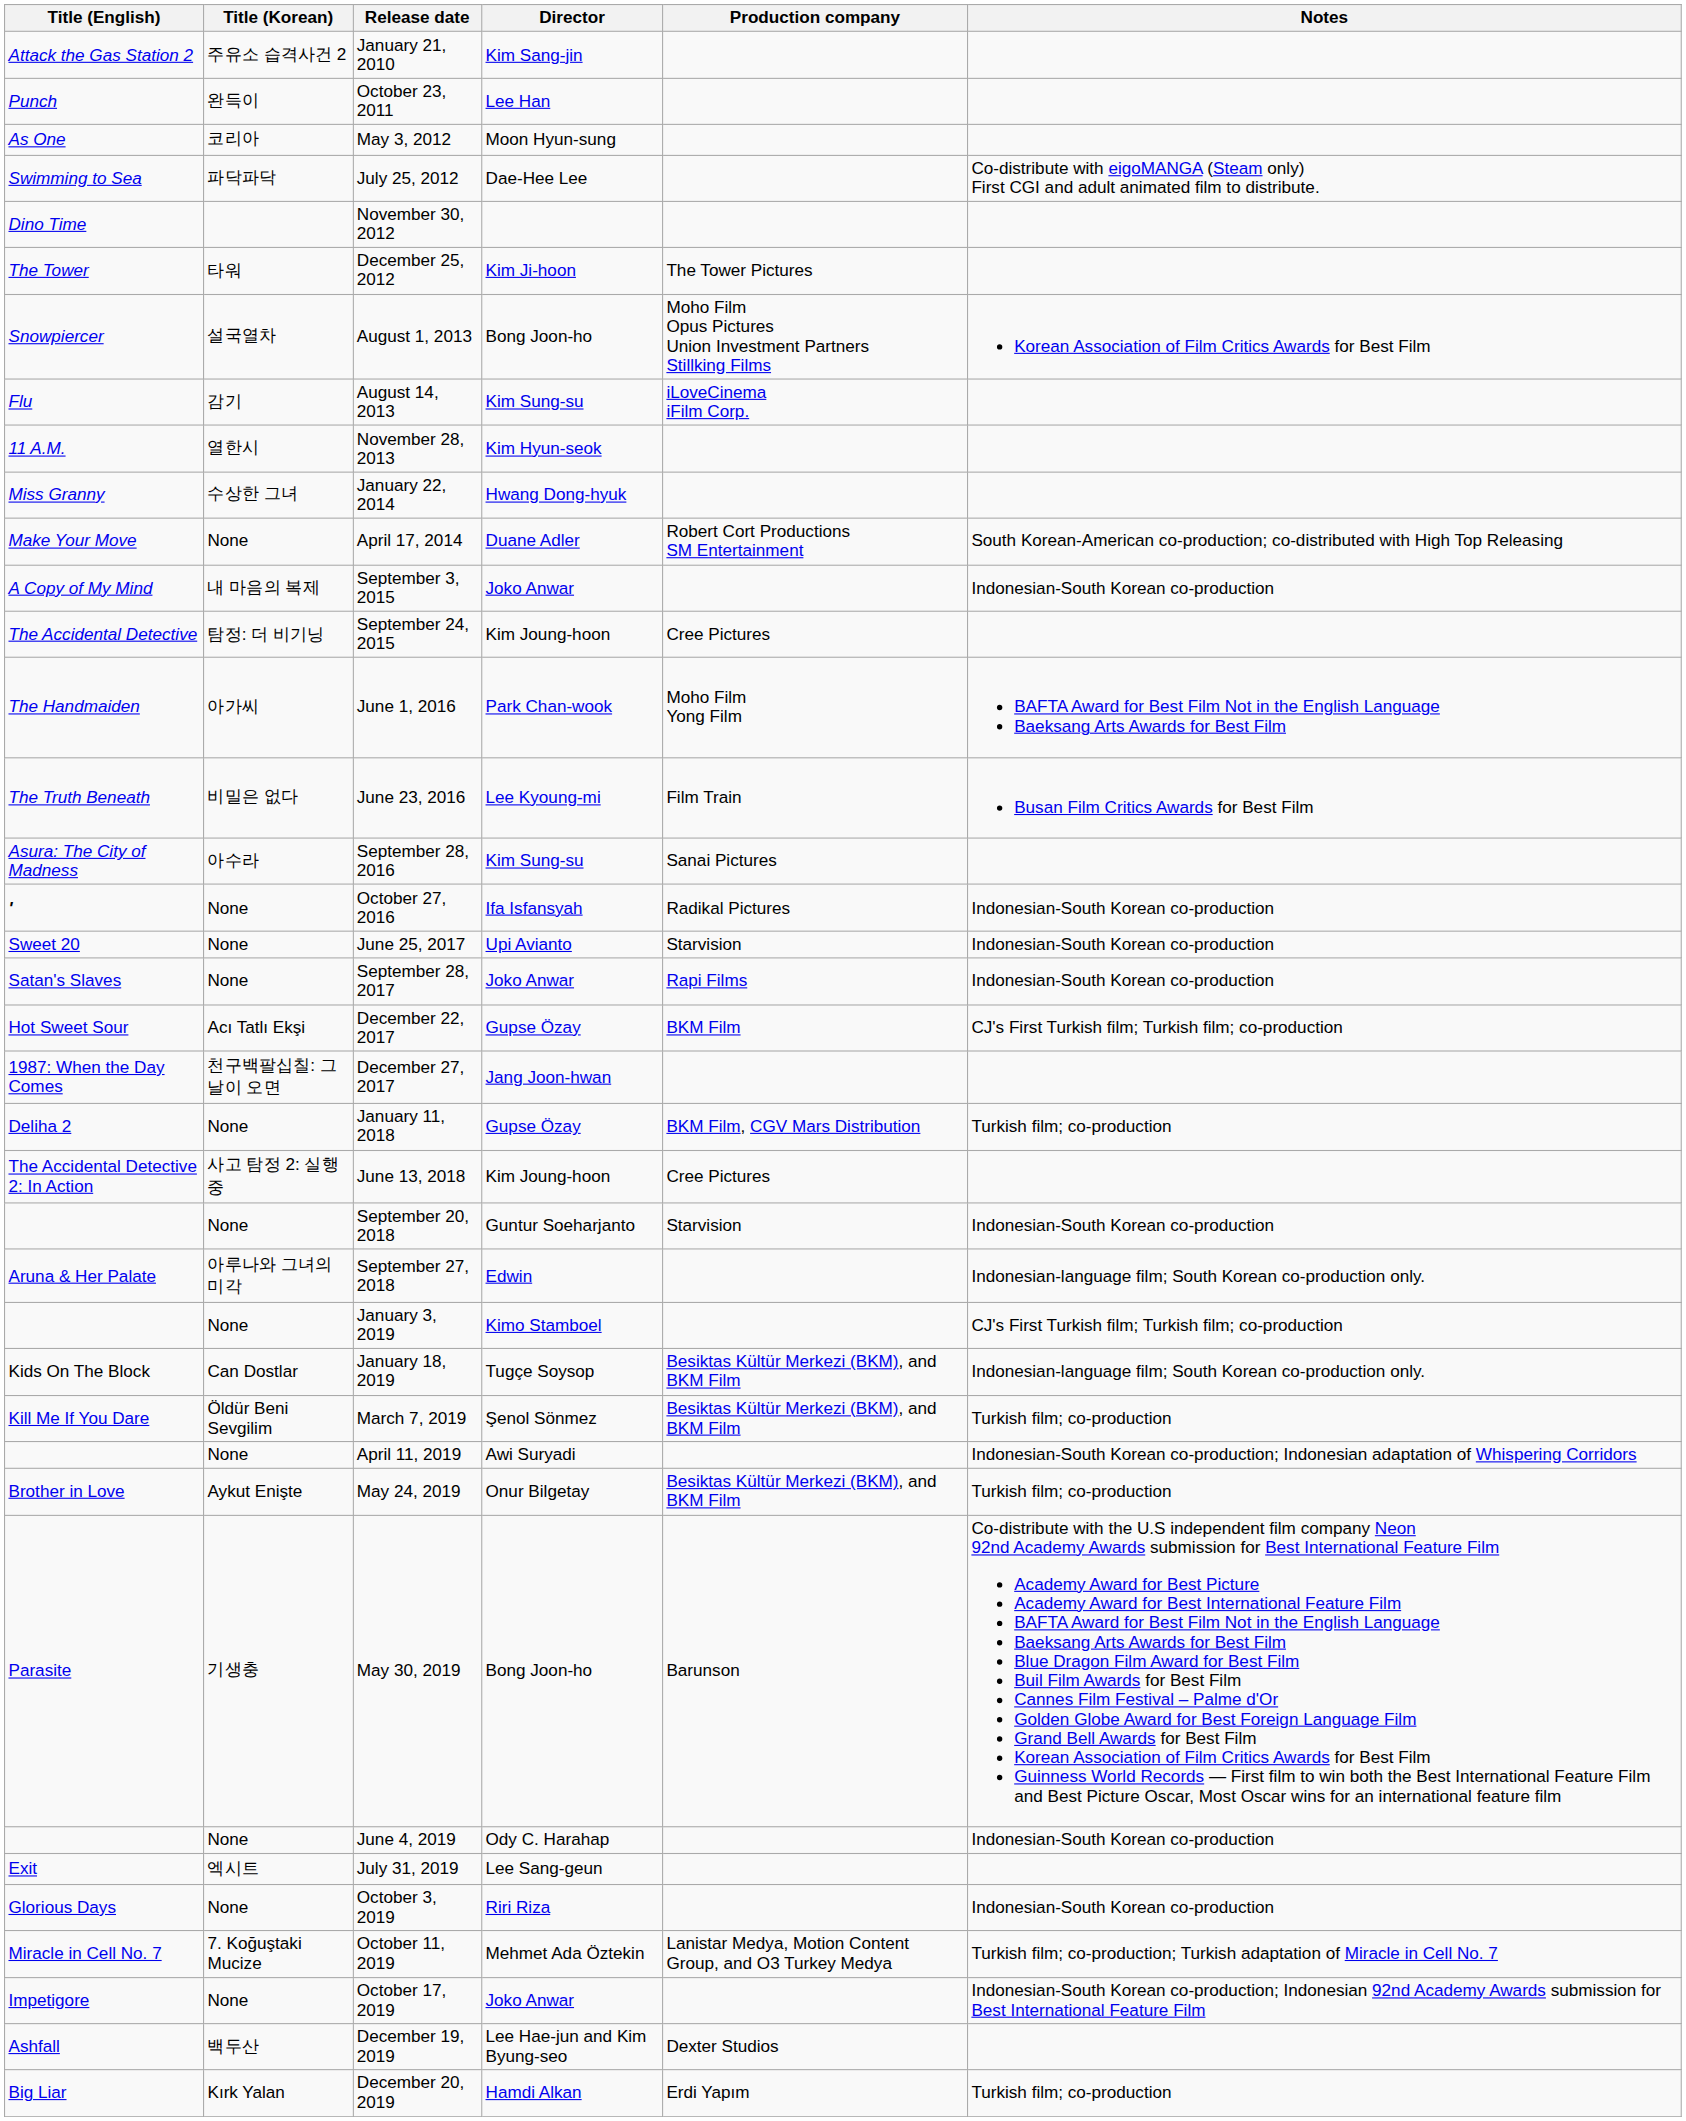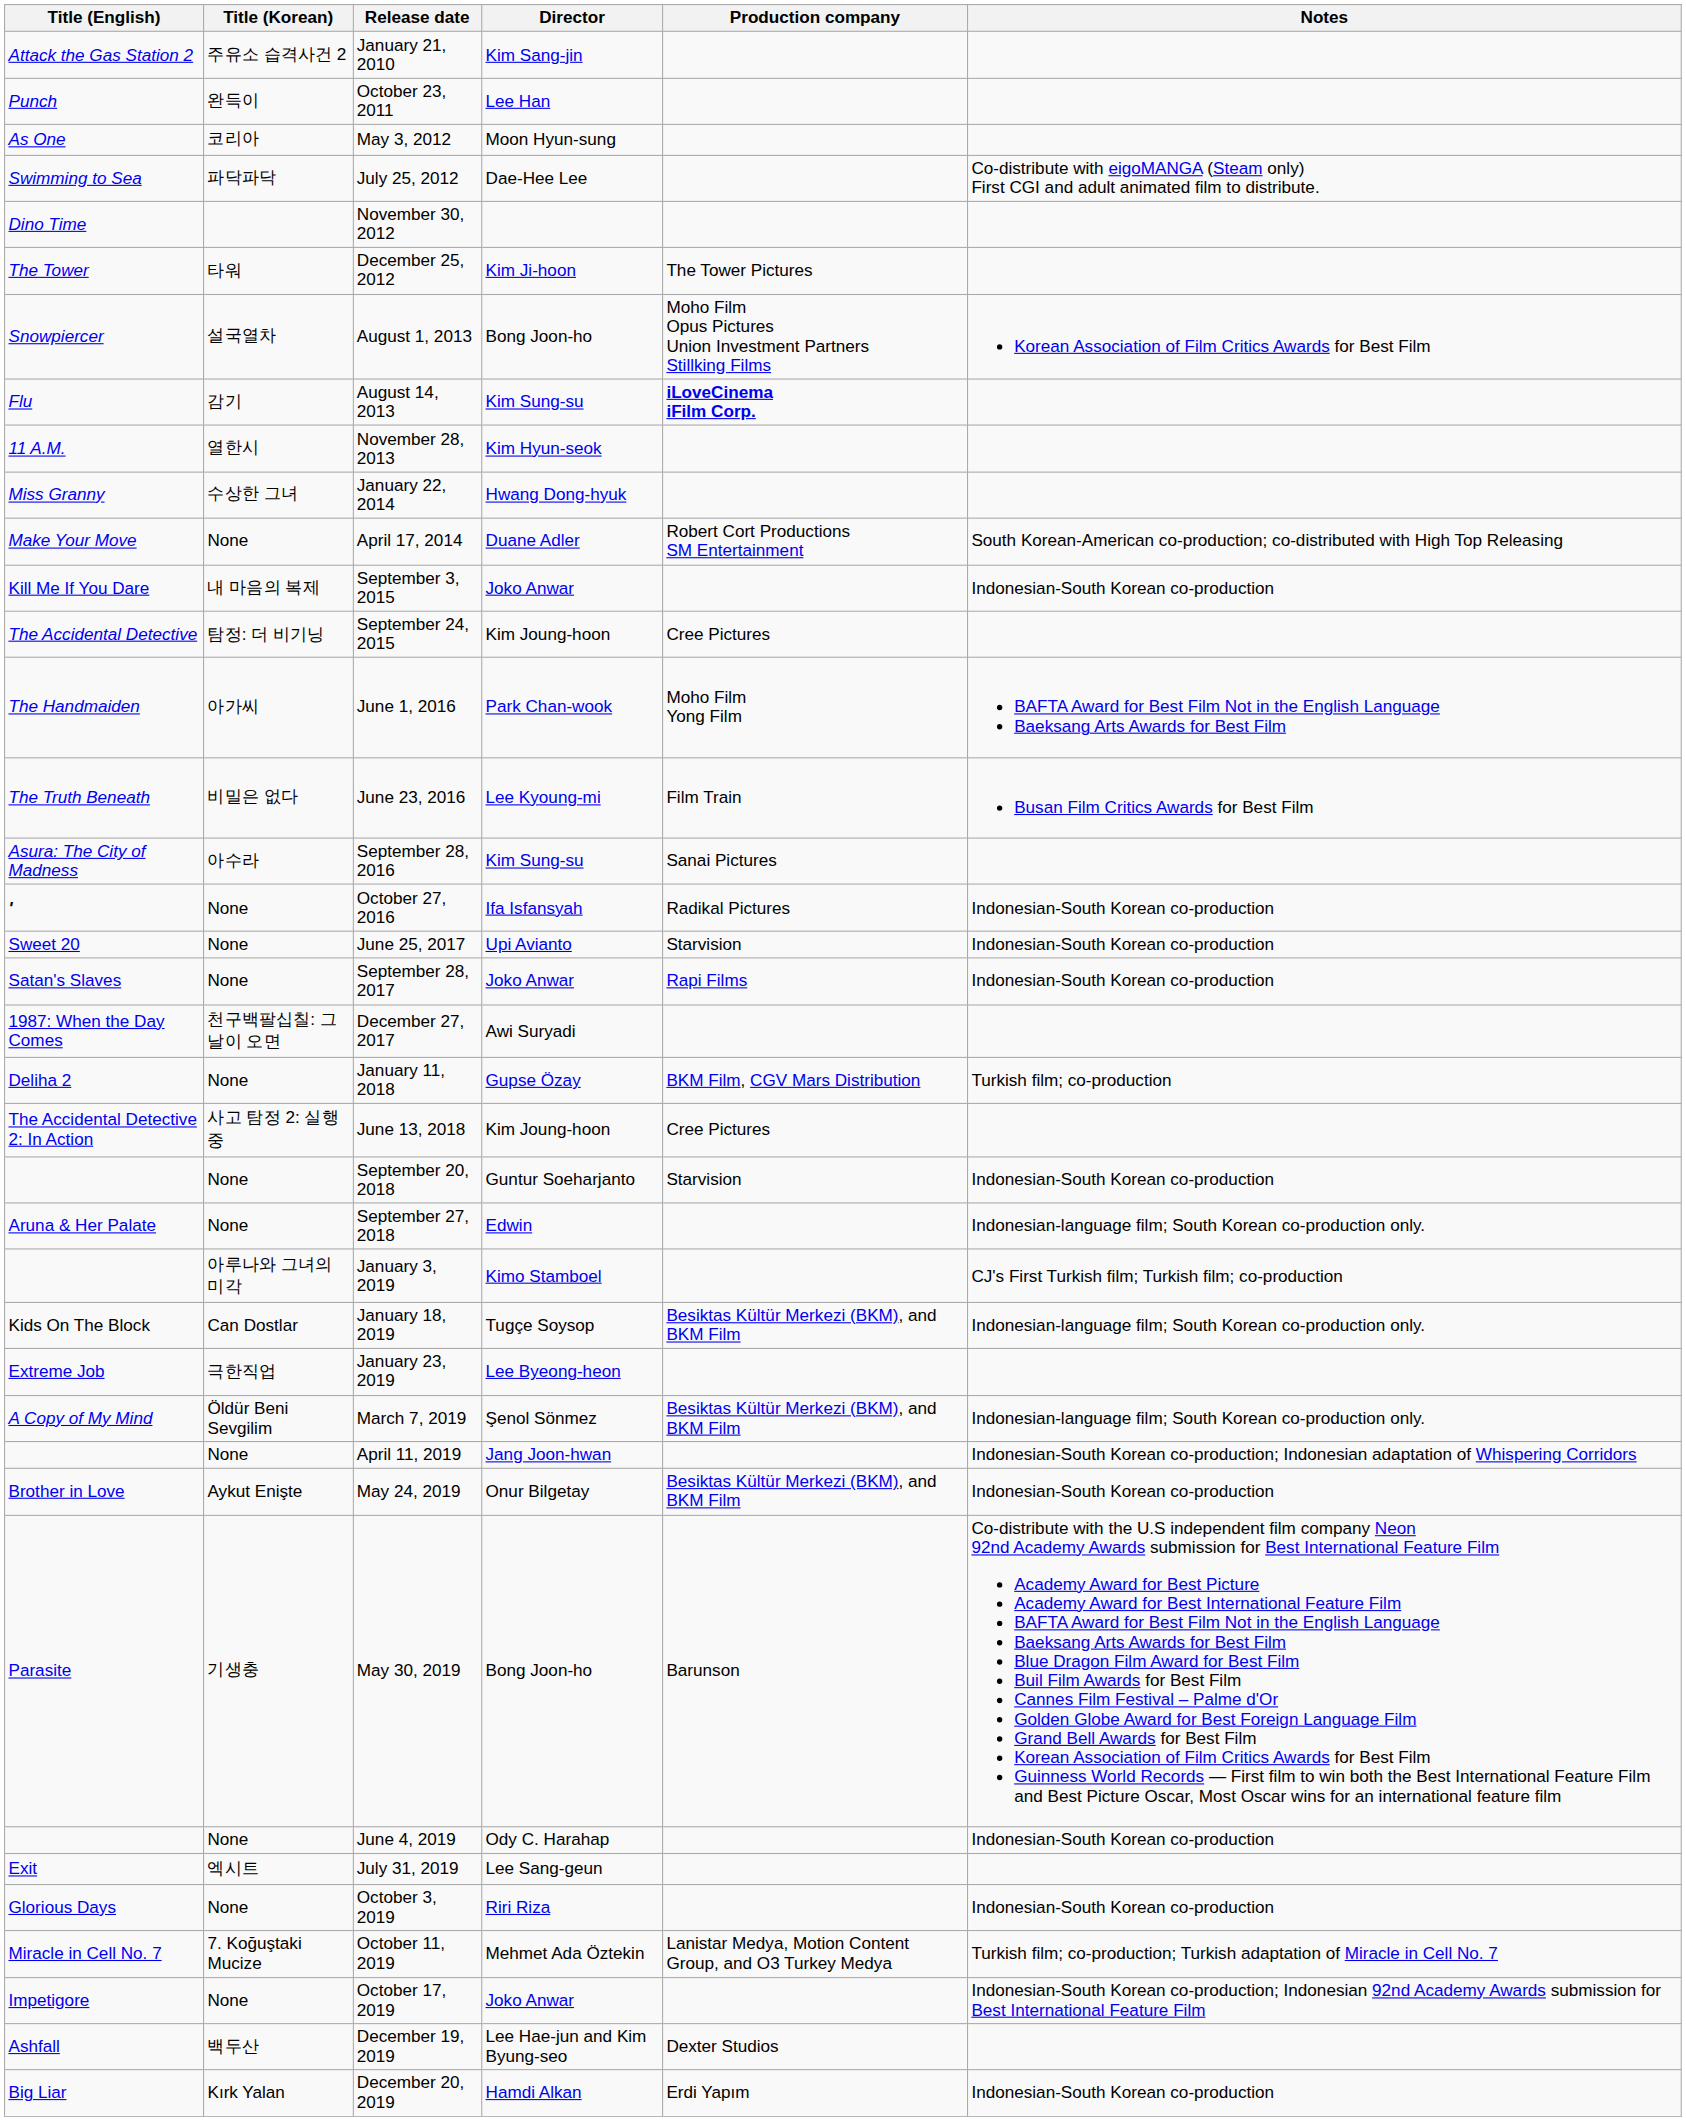 <table class="wikitable">
 <tr>
 <th>Title (English)</th>
 <th>Title (Korean)</th>
 <th>Release date</th>
 <th>Director</th>
 <th>Production company</th>
 <th>Notes</th>
 </tr>
 <tr>
 <td><em><a href='#'>Attack the Gas Station 2</a></em></td>
 <td>주유소 습격사건 2</td>
 <td>January 21, 2010</td>
 <td><a href='#'>Kim Sang-jin</a></td>
 <td></td>
 <td></td>
 </tr>
 <tr>
 <td><em><a href='#'>Punch</a></em></td>
 <td>완득이</td>
 <td>October 23, 2011</td>
 <td><a href='#'>Lee Han</a></td>
 <td></td>
 <td></td>
 </tr>
 <tr>
 <td><em><a href='#'>As One</a></em></td>
 <td>코리아</td>
 <td>May 3, 2012</td>
 <td>Moon Hyun-sung</td>
 <td></td>
 <td></td>
 </tr>
 <tr>
 <td><em><a href='#'>Swimming to Sea</a></em></td>
 <td>파닥파닥</td>
 <td>July 25, 2012</td>
 <td>Dae-Hee Lee</td>
 <td></td>
 <td>Co-distribute with <a href='#'>eigoMANGA</a> (<a href='#'>Steam</a> only)<br>First CGI and adult animated film to distribute.</td>
 </tr>
 <tr>
 <td><em><a href='#'>Dino Time</a></em></td>
 <td></td>
 <td>November 30, 2012</td>
 <td></td>
 <td></td>
 </tr>
 <tr>
 <td><em><a href='#'>The Tower</a></em></td>
 <td>타워</td>
 <td>December 25, 2012</td>
 <td><a href='#'>Kim Ji-hoon</a></td>
 <td>The Tower Pictures</td>
 <td></td>
 </tr>
 <tr>
 <td><em><a href='#'>Snowpiercer</a></em></td>
 <td>설국열차</td>
 <td>August 1, 2013</td>
 <td>Bong Joon-ho</td>
 <td>Moho Film<br>Opus Pictures<br>Union Investment Partners<br><a href='#'>Stillking Films</a></td>
 <td><br><ul><li><a href='#'>Korean Association of Film Critics Awards</a> for Best Film</li></ul></td>
 </tr>
 <tr>
 <td><em><a href='#'>Flu</a></em></td>
 <td>감기</td>
 <td>August 14, 2013</td>
 <td><a href='#'>Kim Sung-su</a></td>
-<td><a href='#'>iLoveCinema</a><br><a href='#'>iFilm Corp.</a></td>
+<td><strong><a href='#'>iLoveCinema</a><br><a href='#'>iFilm Corp.</a></strong></td>
 <td></td>
 </tr>
 <tr>
 <td><em><a href='#'>11 A.M.</a></em></td>
 <td>열한시</td>
 <td>November 28, 2013</td>
 <td><a href='#'>Kim Hyun-seok</a></td>
 <td></td>
 <td></td>
 </tr>
 <tr>
 <td><em><a href='#'>Miss Granny</a></em></td>
 <td>수상한 그녀</td>
 <td>January 22, 2014</td>
 <td><a href='#'>Hwang Dong-hyuk</a></td>
 <td></td>
 <td></td>
 </tr>
 <tr>
 <td><em><a href='#'>Make Your Move</a></em></td>
 <td>None</td>
 <td>April 17, 2014</td>
 <td><a href='#'>Duane Adler</a></td>
 <td>Robert Cort Productions<br><a href='#'>SM Entertainment</a></td>
 <td>South Korean-American co-production; co-distributed with High Top Releasing</td>
 </tr>
 <tr>
-<td><em><a href='#'>A Copy of My Mind</a></em></td>
+<td></em><a href='#'>Kill Me If You Dare</a><em></td>
 <td>내 마음의 복제</td>
 <td>September 3, 2015</td>
 <td><a href='#'>Joko Anwar</a></td>
 <td></td>
 <td>Indonesian-South Korean co-production</td>
 </tr>
 <tr>
 <td><em><a href='#'>The Accidental Detective</a></em></td>
 <td>탐정: 더 비기닝</td>
 <td>September 24, 2015</td>
 <td>Kim Joung-hoon</td>
 <td>Cree Pictures</td>
 <td></td>
 </tr>
 <tr>
 <td><em><a href='#'>The Handmaiden</a></em></td>
 <td>아가씨</td>
 <td>June 1, 2016</td>
 <td><a href='#'>Park Chan-wook</a></td>
 <td>Moho Film<br>Yong Film</td>
 <td><br><ul><li><a href='#'>BAFTA Award for Best Film Not in the English Language</a></li><li><a href='#'>Baeksang Arts Awards for Best Film</a></li></ul></td>
 </tr>
 <tr>
 <td><em><a href='#'>The Truth Beneath</a></em></td>
 <td>비밀은 없다</td>
 <td>June 23, 2016</td>
 <td><a href='#'>Lee Kyoung-mi</a></td>
 <td>Film Train</td>
 <td><br><ul><li><a href='#'>Busan Film Critics Awards</a> for Best Film</li></ul></td>
 </tr>
 <tr>
 <td><em><a href='#'>Asura: The City of Madness</a></em></td>
 <td>아수라</td>
 <td>September 28, 2016</td>
 <td><a href='#'>Kim Sung-su</a></td>
 <td>Sanai Pictures</td>
 <td></td>
 </tr>
 <tr>
 <td><em><strong>'</td>
 <td>None</td>
 <td>October 27, 2016</td>
 <td><a href='#'>Ifa Isfansyah</a></td>
 <td>Radikal Pictures</td>
 <td>Indonesian-South Korean co-production</td>
 </tr>
 <tr>
 <td></em><a href='#'>Sweet 20</a><em></td>
 <td>None</td>
 <td>June 25, 2017</td>
 <td><a href='#'>Upi Avianto</a></td>
 <td>Starvision</td>
 <td>Indonesian-South Korean co-production</td>
 </tr>
 <tr>
 <td></em><a href='#'>Satan's Slaves</a><em></td>
 <td>None</td>
 <td>September 28, 2017</td>
 <td><a href='#'>Joko Anwar</a></td>
 <td><a href='#'>Rapi Films</a></td>
 <td>Indonesian-South Korean co-production</td>
 </tr>
 <tr>
-<td></em><a href='#'>Hot Sweet Sour</a><em></td>
-<td>Acı Tatlı Ekşi</td>
-<td>December 22, 2017</td>
-<td><a href='#'>Gupse Özay</a></td>
-<td><a href='#'>BKM Film</a></td>
-<td>CJ's First Turkish film; Turkish film; co-production</td>
-</tr>
-<tr>
 <td></em><a href='#'>1987: When the Day Comes</a><em></td>
 <td>천구백팔십칠: 그날이 오면</td>
 <td>December 27, 2017</td>
-<td><a href='#'>Jang Joon-hwan</a></td>
+<td>Awi Suryadi</td>
 <td></td>
 <td></td>
 </tr>
 <tr>
 <td></em><a href='#'>Deliha 2</a><em></td>
 <td>None</td>
 <td>January 11, 2018</td>
 <td><a href='#'>Gupse Özay</a></td>
 <td><a href='#'>BKM Film</a>, <a href='#'>CGV Mars Distribution</a></td>
 <td>Turkish film; co-production</td>
 </tr>
 <tr>
 <td></em><a href='#'>The Accidental Detective 2: In Action</a><em></td>
 <td>사고 탐정 2: 실행 중</td>
 <td>June 13, 2018</td>
 <td>Kim Joung-hoon</td>
 <td>Cree Pictures</td>
 <td></td>
 </tr>
 <tr>
 <td></em><em></td>
 <td>None</td>
 <td>September 20, 2018</td>
 <td>Guntur Soeharjanto</td>
 <td>Starvision</td>
 <td>Indonesian-South Korean co-production</td>
 </tr>
 <tr>
 <td></em><a href='#'>Aruna & Her Palate</a><em></td>
-<td>아루나와 그녀의 미각</td>
+<td>None</td>
 <td>September 27, 2018</td>
 <td><a href='#'>Edwin</a></td>
 <td></td>
 <td>Indonesian-language film; South Korean co-production only.</td>
 </tr>
 <tr>
 <td></em><em></td>
-<td>None</td>
+<td>아루나와 그녀의 미각</td>
 <td>January 3, 2019</td>
 <td><a href='#'>Kimo Stamboel</a></td>
 <td></td>
 <td>CJ's First Turkish film; Turkish film; co-production</td>
 </tr>
 <tr>
 <td></em>Kids On The Block<em></td>
 <td>Can Dostlar</td>
 <td>January 18, 2019</td>
 <td>Tugçe Soysop</td>
 <td><a href='#'>Besiktas Kültür Merkezi (BKM)</a>, and <a href='#'>BKM Film</a></td>
 <td>Indonesian-language film; South Korean co-production only.</td>
 </tr>
 <tr>
-<td></em><a href='#'>Kill Me If You Dare</a><em></td>
+<td></em><a href='#'>Extreme Job</a><em></td>
+<td>극한직업</td>
+<td>January 23, 2019</td>
+<td><a href='#'>Lee Byeong-heon</a></td>
+<td></td>
+<td></td>
+</tr>
+<tr>
+<td><em><a href='#'>A Copy of My Mind</a></em></td>
 <td>Öldür Beni Sevgilim</td>
 <td>March 7, 2019</td>
 <td>Şenol Sönmez</td>
 <td><a href='#'>Besiktas Kültür Merkezi (BKM)</a>, and <a href='#'>BKM Film</a></td>
-<td>Turkish film; co-production</td>
+<td>Indonesian-language film; South Korean co-production only.</td>
 </tr>
 <tr>
 <td></em><em></td>
 <td>None</td>
 <td>April 11, 2019</td>
-<td>Awi Suryadi</td>
+<td><a href='#'>Jang Joon-hwan</a></td>
 <td></td>
 <td>Indonesian-South Korean co-production; Indonesian adaptation of </em><a href='#'>Whispering Corridors</a><em></td>
 </tr>
 <tr>
 <td></em><a href='#'>Brother in Love</a><em></td>
 <td>Aykut Enişte</td>
 <td>May 24, 2019</td>
 <td>Onur Bilgetay</td>
 <td><a href='#'>Besiktas Kültür Merkezi (BKM)</a>, and <a href='#'>BKM Film</a></td>
-<td>Turkish film; co-production</td>
+<td>Indonesian-South Korean co-production</td>
 </tr>
 <tr>
 <td></em><a href='#'>Parasite</a><em></td>
 <td>기생충</td>
 <td>May 30, 2019</td>
 <td>Bong Joon-ho</td>
 <td>Barunson</td>
 <td>Co-distribute with the U.S independent film company <a href='#'>Neon</a><br><a href='#'>92nd Academy Awards</a> submission for <a href='#'>Best International Feature Film</a><ul><li><a href='#'>Academy Award for Best Picture</a></li><li><a href='#'>Academy Award for Best International Feature Film</a></li><li><a href='#'>BAFTA Award for Best Film Not in the English Language</a></li><li><a href='#'>Baeksang Arts Awards for Best Film</a></li><li><a href='#'>Blue Dragon Film Award for Best Film</a></li><li><a href='#'>Buil Film Awards</a> for Best Film</li><li><a href='#'>Cannes Film Festival – Palme d'Or</a></li><li><a href='#'>Golden Globe Award for Best Foreign Language Film</a></li><li><a href='#'>Grand Bell Awards</a> for Best Film</li><li><a href='#'>Korean Association of Film Critics Awards</a> for Best Film</li><li></em><a href='#'>Guinness World Records</a> — First film to win both the Best International Feature Film and Best Picture Oscar,<em> </em>Most Oscar wins for an international feature film<em></li></ul></td>
 </tr>
 <tr>
 <td></em><em></td>
 <td>None</td>
 <td>June 4, 2019</td>
 <td>Ody C. Harahap</td>
 <td></td>
 <td>Indonesian-South Korean co-production</td>
 </tr>
 <tr>
 <td></em><a href='#'>Exit</a><em></td>
 <td>엑시트</td>
 <td>July 31, 2019</td>
 <td>Lee Sang-geun</td>
 <td></td>
 <td></td>
 </tr>
 <tr>
 <td></em><a href='#'>Glorious Days</a><em></td>
 <td>None</td>
 <td>October 3, 2019</td>
 <td><a href='#'>Riri Riza</a></td>
 <td></td>
 <td>Indonesian-South Korean co-production</td>
 </tr>
 <tr>
 <td></em><a href='#'>Miracle in Cell No. 7</a><em></td>
 <td>7. Koğuştaki Mucize</td>
 <td>October 11, 2019</td>
 <td>Mehmet Ada Öztekin</td>
 <td>Lanistar Medya, Motion Content Group, and O3 Turkey Medya</td>
 <td>Turkish film; co-production; Turkish adaptation of </em><a href='#'>Miracle in Cell No. 7</a><em></td>
 </tr>
 <tr>
 <td></em><a href='#'>Impetigore</a><em></td>
 <td>None</td>
 <td>October 17, 2019</td>
 <td><a href='#'>Joko Anwar</a></td>
 <td></td>
 <td>Indonesian-South Korean co-production; Indonesian <a href='#'>92nd Academy Awards</a> submission for <a href='#'>Best International Feature Film</a></td>
 </tr>
 <tr>
 <td></em><a href='#'>Ashfall</a><em></td>
 <td>백두산</td>
 <td>December 19, 2019</td>
 <td>Lee Hae-jun and Kim Byung-seo</td>
 <td>Dexter Studios</td>
 <td></td>
 </tr>
 <tr>
 <td></em><a href='#'>Big Liar</a><em></td>
 <td>Kırk Yalan</td>
 <td>December 20, 2019</td>
 <td><a href='#'>Hamdi Alkan</a></td>
 <td>Erdi Yapım</td>
-<td>Turkish film; co-production</td>
+<td>Indonesian-South Korean co-production</td>
 </tr>
 </table>
